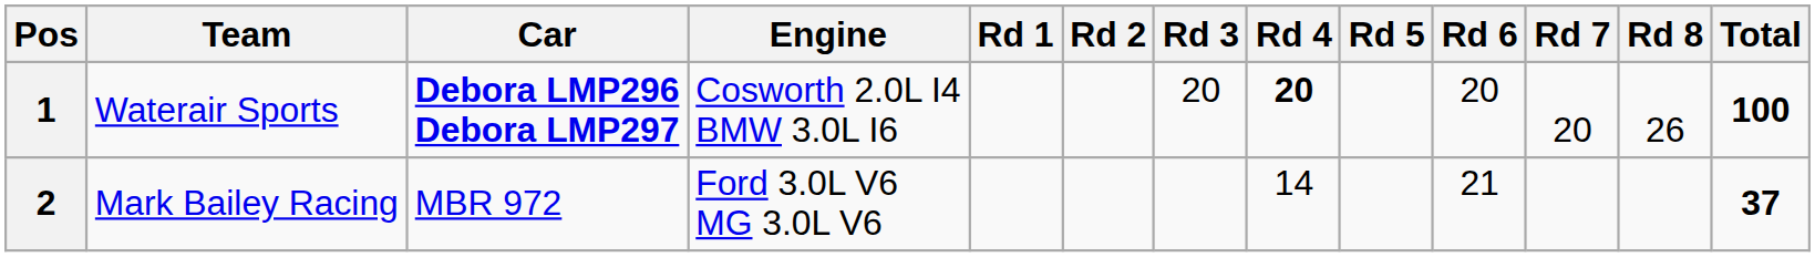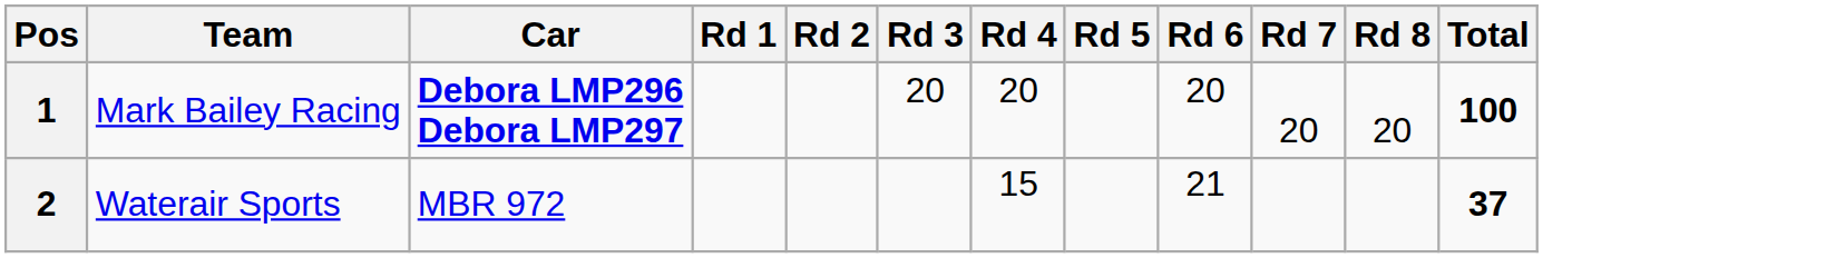 <table class="wikitable" style="font-size: 90%;">
 <tr>
 <th>Pos</th>
 <th>Team</th>
 <th>Car</th>
-<th>Engine</th>
 <th>Rd 1</th>
 <th>Rd 2</th>
 <th>Rd 3</th>
 <th>Rd 4</th>
 <th>Rd 5</th>
 <th>Rd 6</th>
 <th>Rd 7</th>
 <th>Rd 8</th>
 <th>Total</th>
 </tr>
 <tr>
 <th>1</th>
-<td> <a href='#'>Waterair Sports</a></td>
+<td> <a href='#'>Mark Bailey Racing</a></td>
 <td><strong><a href='#'>Debora LMP296</a><br><a href='#'>Debora LMP297</a></strong></td>
-<td><a href='#'>Cosworth</a> 2.0L I4<br><a href='#'>BMW</a> 3.0L I6</td>
 <td></td>
 <td></td>
 <td align="center">20<br><br></td>
-<td align="center"><strong>20<br><br></strong></td>
+<td align="center">20<br><br></td>
 <td></td>
 <td align="center">20<br><br></td>
 <td align="center"><br>20</td>
-<td align="center"><br>26</td>
+<td align="center"><br>20</td>
 <td align="center"><strong>100</strong></td>
 </tr>
 <tr>
 <th>2</th>
-<td> <a href='#'>Mark Bailey Racing</a></td>
+<td> <a href='#'>Waterair Sports</a></td>
 <td><a href='#'>MBR 972</a></td>
-<td><a href='#'>Ford</a> 3.0L V6<br><a href='#'>MG</a> 3.0L V6</td>
 <td></td>
 <td></td>
 <td></td>
-<td align="center">14<br><br></td>
+<td align="center">15<br><br></td>
 <td></td>
 <td align="center">21<br><br></td>
 <td></td>
 <td></td>
 <td align="center"><strong>37</strong></td>
 </tr>
 </table>
